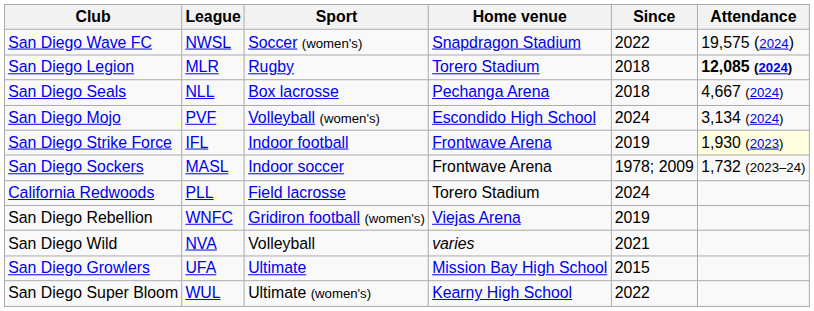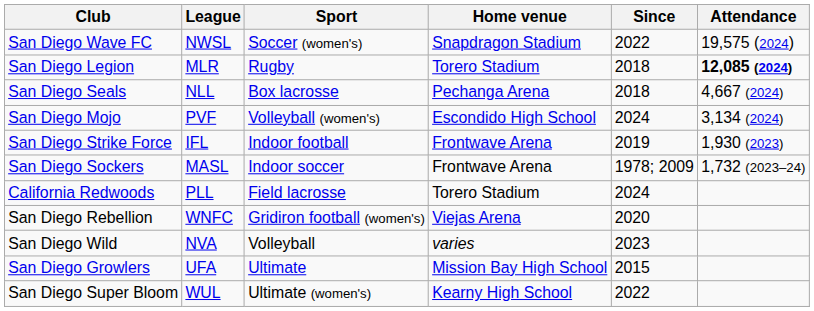 <table class="wikitable sortable" style="text-align:left;">
 <tr>
 <th>Club</th>
 <th>League</th>
 <th>Sport</th>
 <th>Home venue</th>
 <th>Since</th>
 <th>Attendance</th>
 </tr>
 <tr>
 <td align="left"><a href='#'>San Diego Wave FC</a></td>
 <td><a href='#'>NWSL</a></td>
 <td><a href='#'>Soccer</a> <small>(women's)</small></td>
 <td><a href='#'>Snapdragon Stadium</a></td>
 <td>2022</td>
 <td>19,575 (<small><a href='#'>2024</a></small>)</td>
 </tr>
 <tr>
 <td align="left"><a href='#'>San Diego Legion</a></td>
 <td><a href='#'>MLR</a></td>
 <td><a href='#'>Rugby</a></td>
 <td><a href='#'>Torero Stadium</a></td>
 <td>2018</td>
 <td><strong>12,085 <small>(<a href='#'>2024</a>)</small></strong></td>
 </tr>
 <tr>
 <td align="left"><a href='#'>San Diego Seals</a></td>
 <td><a href='#'>NLL</a></td>
 <td><a href='#'>Box lacrosse</a></td>
 <td><a href='#'>Pechanga Arena</a></td>
 <td>2018</td>
 <td>4,667 <small>(<a href='#'>2024</a>)</small></td>
 </tr>
 <tr>
 <td align="left"><a href='#'>San Diego Mojo</a></td>
 <td><a href='#'>PVF</a></td>
 <td><a href='#'>Volleyball</a> <small>(women's)</small></td>
 <td><a href='#'>Escondido High School</a></td>
 <td>2024</td>
 <td>3,134 <small>(<a href='#'>2024</a>)</small></td>
 </tr>
 <tr>
 <td align="left"><a href='#'>San Diego Strike Force</a></td>
 <td><a href='#'>IFL</a></td>
 <td><a href='#'>Indoor football</a></td>
 <td><a href='#'>Frontwave Arena</a></td>
 <td>2019</td>
-<td style="background: lightyellow;">1,930 <small>(<a href='#'>2023</a>)</small></td>
+<td>1,930 <small>(<a href='#'>2023</a>)</small></td>
 </tr>
 <tr>
 <td align="left"><a href='#'>San Diego Sockers</a></td>
 <td><a href='#'>MASL</a></td>
 <td><a href='#'>Indoor soccer</a></td>
 <td>Frontwave Arena</td>
 <td>1978;<strong> </strong>2009</td>
 <td>1,732 <small>(2023–24)</small></td>
 </tr>
 <tr>
 <td align="left"><a href='#'>California Redwoods</a></td>
 <td><a href='#'>PLL</a></td>
 <td><a href='#'>Field lacrosse</a></td>
 <td>Torero Stadium</td>
 <td>2024</td>
 <td></td>
 </tr>
 <tr>
 <td>San Diego Rebellion</td>
 <td><a href='#'>WNFC</a></td>
 <td><a href='#'>Gridiron football</a> <small>(women's)</small></td>
 <td><a href='#'>Viejas Arena</a></td>
-<td>2019</td>
+<td>2020</td>
 <td></td>
 </tr>
 <tr>
 <td align="left">San Diego Wild</td>
 <td><a href='#'>NVA</a></td>
 <td>Volleyball</td>
 <td><em>varies</em></td>
-<td>2021</td>
+<td>2023</td>
 <td></td>
 </tr>
 <tr>
 <td align="left"><a href='#'>San Diego Growlers</a></td>
 <td><a href='#'>UFA</a></td>
 <td><a href='#'>Ultimate</a></td>
 <td><a href='#'>Mission Bay High School</a></td>
 <td>2015</td>
 <td></td>
 </tr>
 <tr>
 <td align="left">San Diego Super Bloom</td>
 <td><a href='#'>WUL</a></td>
 <td>Ultimate <small>(women's)</small></td>
 <td><a href='#'>Kearny High School</a></td>
 <td>2022</td>
 <td></td>
 </tr>
 </table>
